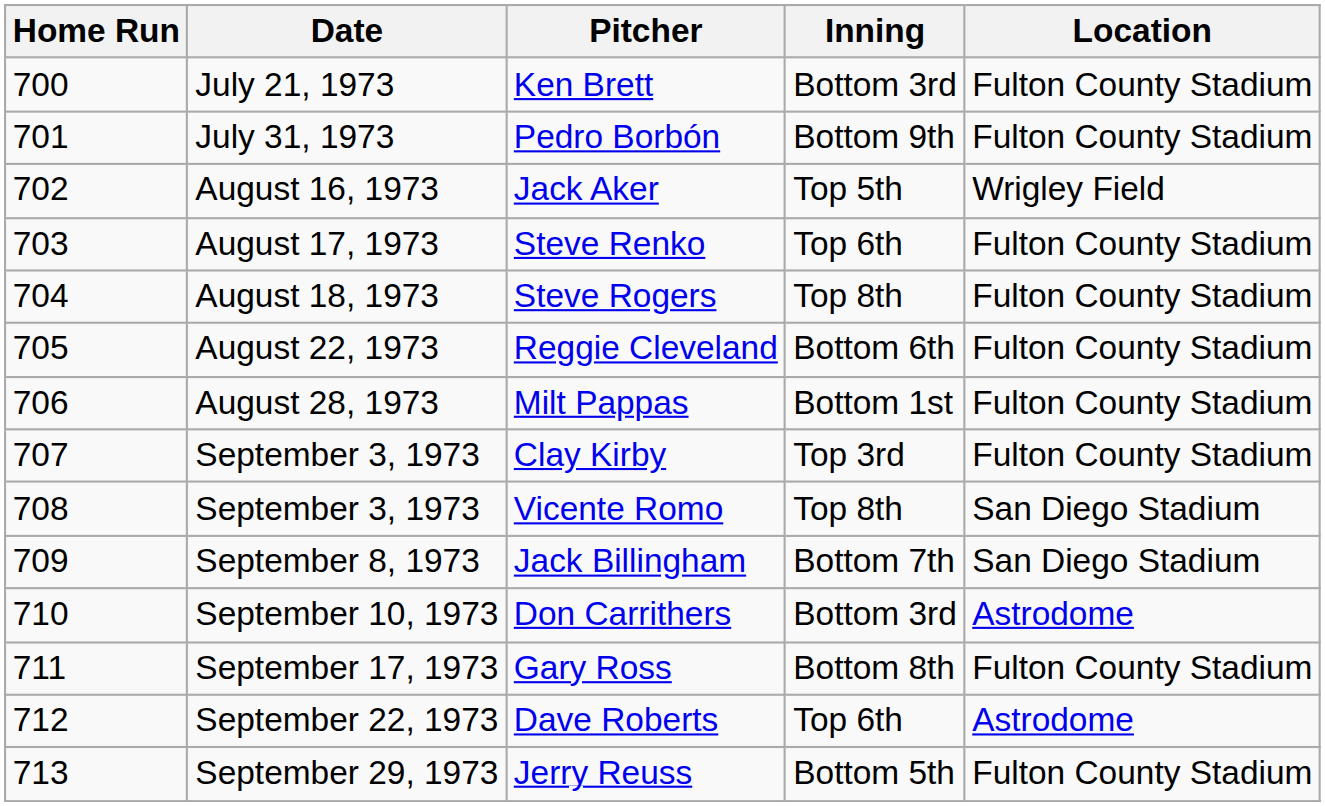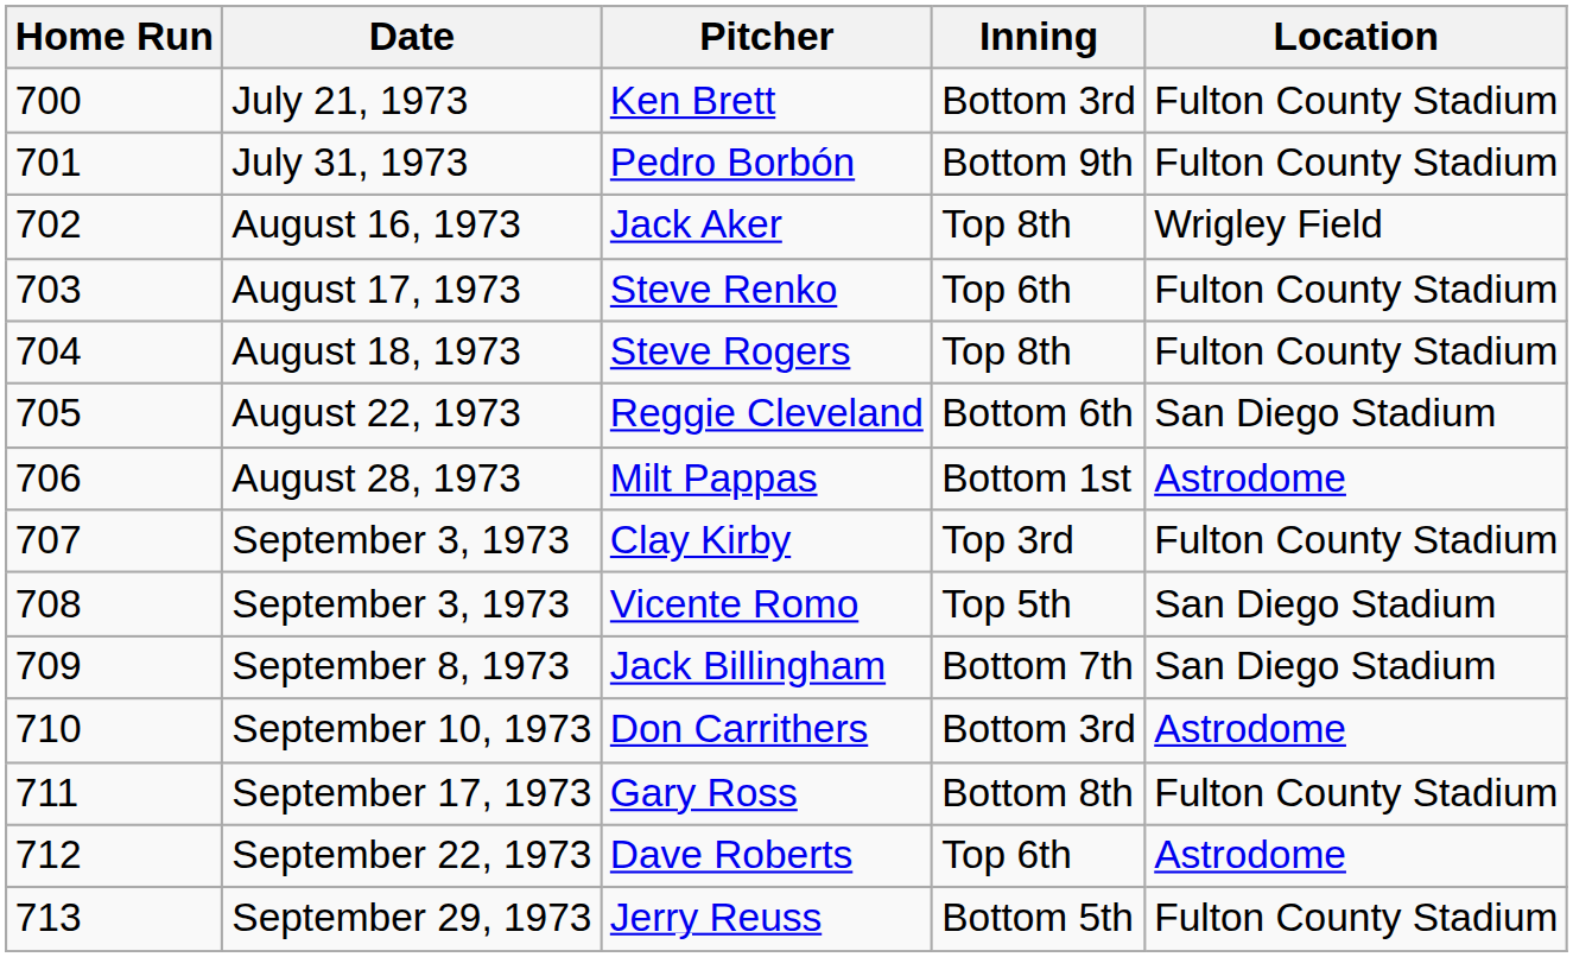 <table class="wikitable sortable">
 <tr>
 <th>Home Run</th>
 <th>Date</th>
 <th>Pitcher</th>
 <th>Inning</th>
 <th>Location</th>
 </tr>
 <tr>
 <td>700</td>
 <td>July 21, 1973</td>
 <td><a href='#'>Ken Brett</a></td>
 <td>Bottom 3rd</td>
 <td>Fulton County Stadium</td>
 </tr>
 <tr>
 <td>701</td>
 <td>July 31, 1973</td>
 <td><a href='#'>Pedro Borbón</a></td>
 <td>Bottom 9th</td>
 <td>Fulton County Stadium</td>
 </tr>
 <tr>
 <td>702</td>
 <td>August 16, 1973</td>
 <td><a href='#'>Jack Aker</a></td>
-<td>Top 5th</td>
+<td>Top 8th</td>
 <td>Wrigley Field</td>
 </tr>
 <tr>
 <td>703</td>
 <td>August 17, 1973</td>
 <td><a href='#'>Steve Renko</a></td>
 <td>Top 6th</td>
 <td>Fulton County Stadium</td>
 </tr>
 <tr>
 <td>704</td>
 <td>August 18, 1973</td>
 <td><a href='#'>Steve Rogers</a></td>
 <td>Top 8th</td>
 <td>Fulton County Stadium</td>
 </tr>
 <tr>
 <td>705</td>
 <td>August 22, 1973</td>
 <td><a href='#'>Reggie Cleveland</a></td>
 <td>Bottom 6th</td>
-<td>Fulton County Stadium</td>
+<td>San Diego Stadium</td>
 </tr>
 <tr>
 <td>706</td>
 <td>August 28, 1973</td>
 <td><a href='#'>Milt Pappas</a></td>
 <td>Bottom 1st</td>
-<td>Fulton County Stadium</td>
+<td><a href='#'>Astrodome</a></td>
 </tr>
 <tr>
 <td>707</td>
 <td>September 3, 1973</td>
 <td><a href='#'>Clay Kirby</a></td>
 <td>Top 3rd</td>
 <td>Fulton County Stadium</td>
 </tr>
 <tr>
 <td>708</td>
 <td>September 3, 1973</td>
 <td><a href='#'>Vicente Romo</a></td>
-<td>Top 8th</td>
+<td>Top 5th</td>
 <td>San Diego Stadium</td>
 </tr>
 <tr>
 <td>709</td>
 <td>September 8, 1973</td>
 <td><a href='#'>Jack Billingham</a></td>
 <td>Bottom 7th</td>
 <td>San Diego Stadium</td>
 </tr>
 <tr>
 <td>710</td>
 <td>September 10, 1973</td>
 <td><a href='#'>Don Carrithers</a></td>
 <td>Bottom 3rd</td>
 <td><a href='#'>Astrodome</a></td>
 </tr>
 <tr>
 <td>711</td>
 <td>September 17, 1973</td>
 <td><a href='#'>Gary Ross</a></td>
 <td>Bottom 8th</td>
 <td>Fulton County Stadium</td>
 </tr>
 <tr>
 <td>712</td>
 <td>September 22, 1973</td>
 <td><a href='#'>Dave Roberts</a></td>
 <td>Top 6th</td>
 <td><a href='#'>Astrodome</a></td>
 </tr>
 <tr>
 <td>713</td>
 <td>September 29, 1973</td>
 <td><a href='#'>Jerry Reuss</a></td>
 <td>Bottom 5th</td>
 <td>Fulton County Stadium</td>
 </tr>
 <tr>
 </tr>
 </table>
